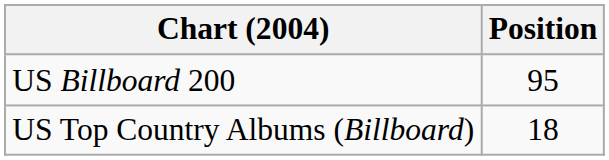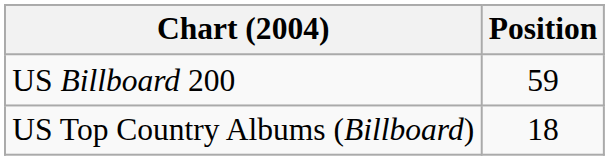 <table class="wikitable sortable">
 <tr>
 <th>Chart (2004)</th>
 <th>Position</th>
 </tr>
 <tr>
 <td>US <em>Billboard</em> 200</td>
-<td style="text-align:center;">95</td>
+<td style="text-align:center;">59</td>
 </tr>
 <tr>
 <td>US Top Country Albums (<em>Billboard</em>)</td>
 <td style="text-align:center;">18</td>
 </tr>
 </table>
